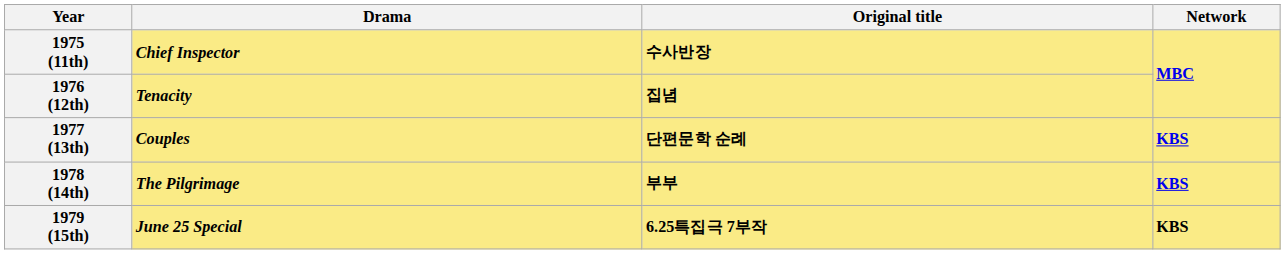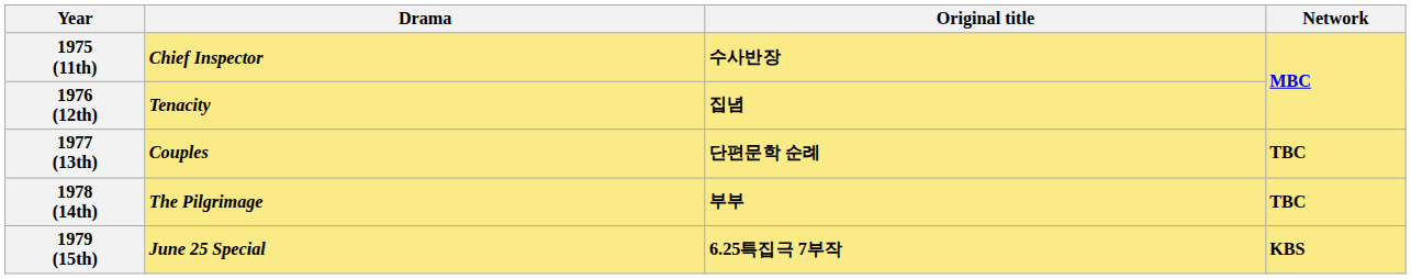 <table class="wikitable" width="100%">
 <tr>
 <th style="width:10%;">Year</th>
 <th style="width:40%;">Drama</th>
 <th style="width:40%;">Original title</th>
 <th style="width:10%;">Network</th>
 </tr>
 <tr>
 <th>1975<br>(11th)</th>
 <td style="background:#FAEB86;"><strong><em>Chief Inspector </em></strong></td>
 <td style="background:#FAEB86;"><strong>수사반장</strong></td>
 <td rowspan="2" style="background:#FAEB86;"><strong><a href='#'>MBC</a></strong></td>
 </tr>
 <tr>
 <th>1976<br>(12th)</th>
 <td style="background:#FAEB86;"><strong><em>Tenacity </em></strong></td>
 <td style="background:#FAEB86;"><strong>집념</strong></td>
 </tr>
 <tr>
 <th>1977<br>(13th)</th>
 <td style="background:#FAEB86;"><strong><em>Couples </em></strong></td>
 <td style="background:#FAEB86;"><strong>단편문학 순례</strong></td>
-<td style="background:#FAEB86;"><strong><a href='#'>KBS</a></strong></td>
+<td style="background:#FAEB86;"><strong>TBC</strong></td>
 </tr>
 <tr>
 <th>1978<br>(14th)</th>
 <td style="background:#FAEB86;"><strong><em>The Pilgrimage </em></strong></td>
 <td style="background:#FAEB86;"><strong>부부</strong></td>
-<td style="background:#FAEB86;"><strong><a href='#'>KBS</a></strong></td>
+<td style="background:#FAEB86;"><strong>TBC</strong></td>
 </tr>
 <tr>
 <th>1979<br>(15th)</th>
 <td style="background:#FAEB86;"><strong><em>June 25 Special </em></strong></td>
 <td style="background:#FAEB86;"><strong>6.25특집극 7부작</strong></td>
 <td style="background:#FAEB86;"><strong>KBS</strong></td>
 </tr>
 </table>
